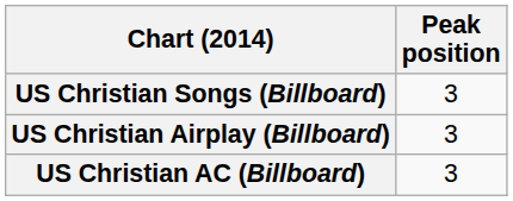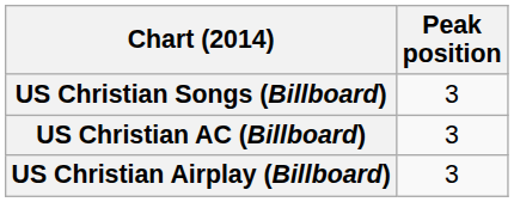 <table class="wikitable sortable plainrowheaders" style="text-align:center">
 <tr>
 <th scope="col">Chart (2014)</th>
 <th scope="col">Peak<br>position</th>
 </tr>
 <tr>
 <th scope="row">US Christian Songs (<em>Billboard</em>)</th>
 <td>3</td>
 </tr>
 <tr>
+<th scope="row">US Christian AC (<em>Billboard</em>)</th>
+<td>3</td>
+</tr>
+<tr>
 <th scope="row">US Christian Airplay (<em>Billboard</em>)</th>
 <td>3</td>
 </tr>
-<tr>
-<th scope="row">US Christian AC (<em>Billboard</em>)</th>
-<td>3</td>
-</tr>
 </table>
